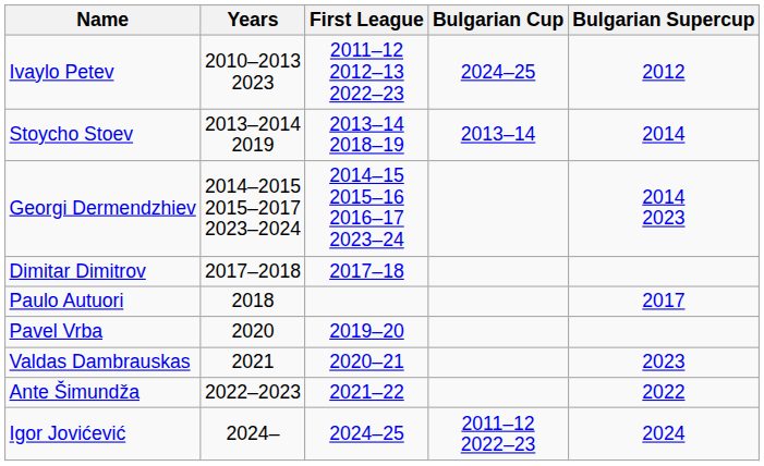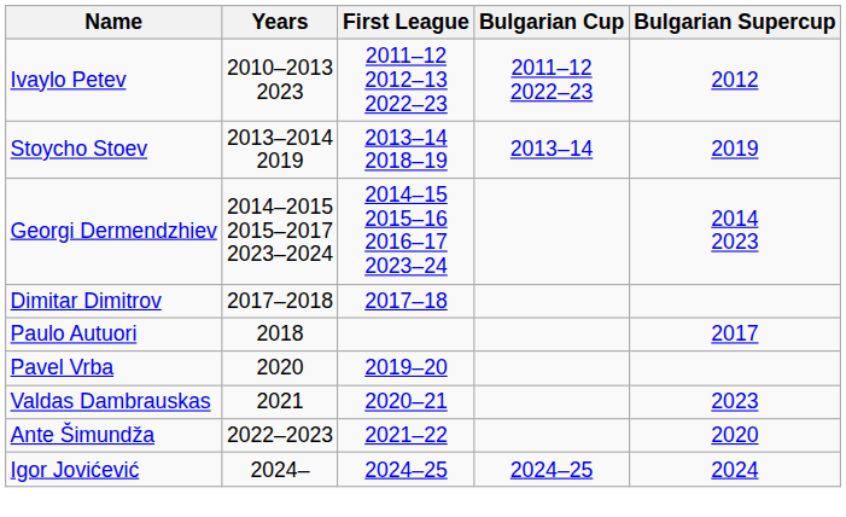 <table class="wikitable" style="text-align: center;">
 <tr>
 <th>Name</th>
 <th>Years</th>
 <th>First League</th>
 <th>Bulgarian Cup</th>
 <th>Bulgarian Supercup</th>
 </tr>
 <tr>
 <td align="left"> <a href='#'>Ivaylo Petev</a></td>
 <td>2010–2013<br>2023</td>
 <td><a href='#'>2011–12</a><br><a href='#'>2012–13</a><br><a href='#'>2022–23</a></td>
-<td><a href='#'>2024–25</a></td>
+<td><a href='#'>2011–12</a><br><a href='#'>2022–23</a></td>
 <td><a href='#'>2012</a></td>
 </tr>
 <tr>
 <td align="left"> <a href='#'>Stoycho Stoev</a></td>
 <td>2013–2014<br>2019</td>
 <td><a href='#'>2013–14</a><br><a href='#'>2018–19</a></td>
 <td><a href='#'>2013–14</a></td>
-<td><a href='#'>2014</a></td>
+<td><a href='#'>2019</a></td>
 </tr>
 <tr>
 <td align="left"> <a href='#'>Georgi Dermendzhiev</a></td>
 <td>2014–2015<br>2015–2017<br>2023–2024</td>
 <td><a href='#'>2014–15</a><br><a href='#'>2015–16</a><br><a href='#'>2016–17</a><br><a href='#'>2023–24</a></td>
 <td></td>
 <td><a href='#'>2014</a><br><a href='#'>2023</a></td>
 </tr>
 <tr>
 <td align="left"> <a href='#'>Dimitar Dimitrov</a></td>
 <td>2017–2018</td>
 <td><a href='#'>2017–18</a></td>
 <td></td>
 <td></td>
 </tr>
 <tr>
 <td align="left"> <a href='#'>Paulo Autuori</a></td>
 <td>2018</td>
 <td></td>
 <td></td>
 <td><a href='#'>2017</a></td>
 </tr>
 <tr>
 <td align="left"> <a href='#'>Pavel Vrba</a></td>
 <td>2020</td>
 <td><a href='#'>2019–20</a></td>
 <td></td>
 <td></td>
 </tr>
 <tr>
 <td align="left"> <a href='#'>Valdas Dambrauskas</a></td>
 <td>2021</td>
 <td><a href='#'>2020–21</a></td>
 <td></td>
 <td><a href='#'>2023</a></td>
 </tr>
 <tr>
 <td align="left"> <a href='#'>Ante Šimundža</a></td>
 <td>2022–2023</td>
 <td><a href='#'>2021–22</a></td>
 <td></td>
-<td><a href='#'>2022</a></td>
+<td><a href='#'>2020</a></td>
 </tr>
 <tr>
 <td align="left"> <a href='#'>Igor Jovićević</a></td>
 <td>2024–</td>
 <td><a href='#'>2024–25</a></td>
-<td><a href='#'>2011–12</a><br><a href='#'>2022–23</a></td>
+<td><a href='#'>2024–25</a></td>
 <td><a href='#'>2024</a></td>
 </tr>
 </table>
